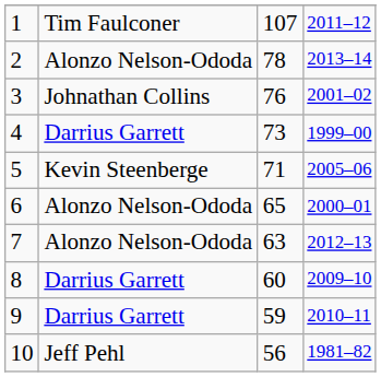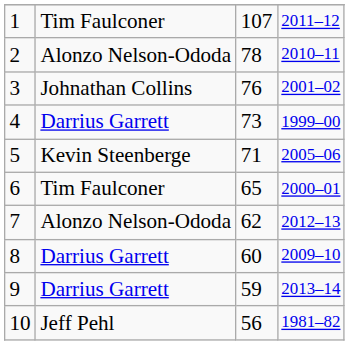 <table class="wikitable">
 <tr>
 </tr>
 <tr>
 <td>1</td>
 <td>Tim Faulconer</td>
 <td>107</td>
 <td style="font-size:80%;"><a href='#'>2011–12</a></td>
 </tr>
 <tr>
 <td>2</td>
 <td>Alonzo Nelson-Ododa</td>
 <td>78</td>
-<td style="font-size:80%;"><a href='#'>2013–14</a></td>
+<td style="font-size:80%;"><a href='#'>2010–11</a></td>
 </tr>
 <tr>
 <td>3</td>
 <td>Johnathan Collins</td>
 <td>76</td>
 <td style="font-size:80%;"><a href='#'>2001–02</a></td>
 </tr>
 <tr>
 <td>4</td>
 <td><a href='#'>Darrius Garrett</a></td>
 <td>73</td>
 <td style="font-size:80%;"><a href='#'>1999–00</a></td>
 </tr>
 <tr>
 <td>5</td>
 <td>Kevin Steenberge</td>
 <td>71</td>
 <td style="font-size:80%;"><a href='#'>2005–06</a></td>
 </tr>
 <tr>
 <td>6</td>
-<td>Alonzo Nelson-Ododa</td>
+<td>Tim Faulconer</td>
 <td>65</td>
 <td style="font-size:80%;"><a href='#'>2000–01</a></td>
 </tr>
 <tr>
 <td>7</td>
 <td>Alonzo Nelson-Ododa</td>
-<td>63</td>
+<td>62</td>
 <td style="font-size:80%;"><a href='#'>2012–13</a></td>
 </tr>
 <tr>
 <td>8</td>
 <td><a href='#'>Darrius Garrett</a></td>
 <td>60</td>
 <td style="font-size:80%;"><a href='#'>2009–10</a></td>
 </tr>
 <tr>
 <td>9</td>
 <td><a href='#'>Darrius Garrett</a></td>
 <td>59</td>
-<td style="font-size:80%;"><a href='#'>2010–11</a></td>
+<td style="font-size:80%;"><a href='#'>2013–14</a></td>
 </tr>
 <tr>
 <td>10</td>
 <td>Jeff Pehl</td>
 <td>56</td>
 <td style="font-size:80%;"><a href='#'>1981–82</a></td>
 </tr>
 </table>
